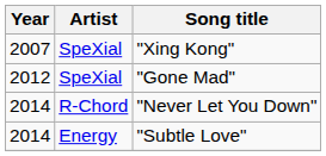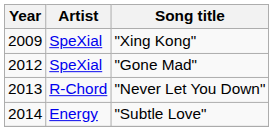 <table class="wikitable sortable">
 <tr>
 <th>Year</th>
 <th>Artist</th>
 <th>Song title</th>
 </tr>
 <tr>
-<td>2007</td>
+<td>2009</td>
 <td><a href='#'>SpeXial</a></td>
 <td>"Xing Kong"</td>
 </tr>
 <tr>
 <td>2012</td>
 <td><a href='#'>SpeXial</a></td>
 <td>"Gone Mad"</td>
 </tr>
 <tr>
-<td>2014</td>
+<td>2013</td>
 <td><a href='#'>R-Chord</a></td>
 <td>"Never Let You Down"</td>
 </tr>
 <tr>
 <td>2014</td>
 <td><a href='#'>Energy</a></td>
 <td>"Subtle Love"</td>
 </tr>
 <tr>
 </tr>
 </table>
